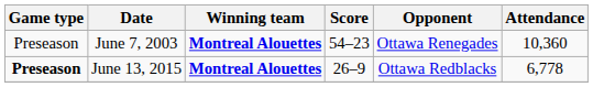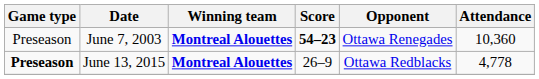 <table class="wikitable" style="text-align:center">
 <tr>
 <th>Game type</th>
 <th>Date</th>
 <th>Winning team</th>
 <th>Score</th>
 <th>Opponent</th>
 <th>Attendance</th>
 </tr>
 <tr>
 <td>Preseason</td>
 <td>June 7, 2003</td>
 <td><strong><a href='#'>Montreal Alouettes</a></strong></td>
-<td>54–23</td>
+<td><strong>54–23</strong></td>
 <td><a href='#'>Ottawa Renegades</a></td>
 <td>10,360</td>
 </tr>
 <tr>
 <td><strong>Preseason</strong></td>
 <td>June 13, 2015</td>
 <td><strong><a href='#'>Montreal Alouettes</a></strong></td>
 <td>26–9</td>
 <td><a href='#'>Ottawa Redblacks</a></td>
-<td>6,778</td>
+<td>4,778</td>
 </tr>
 <tr>
 </tr>
 </table>
